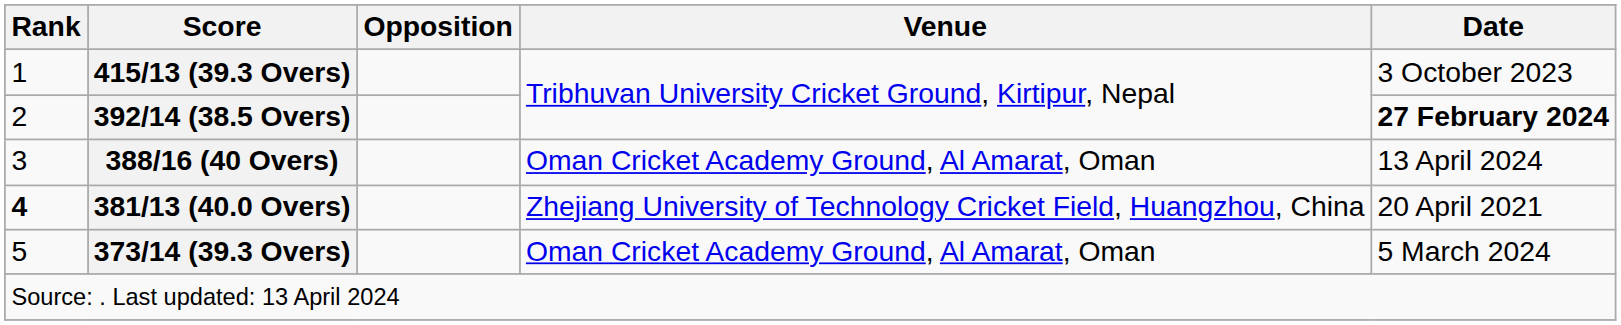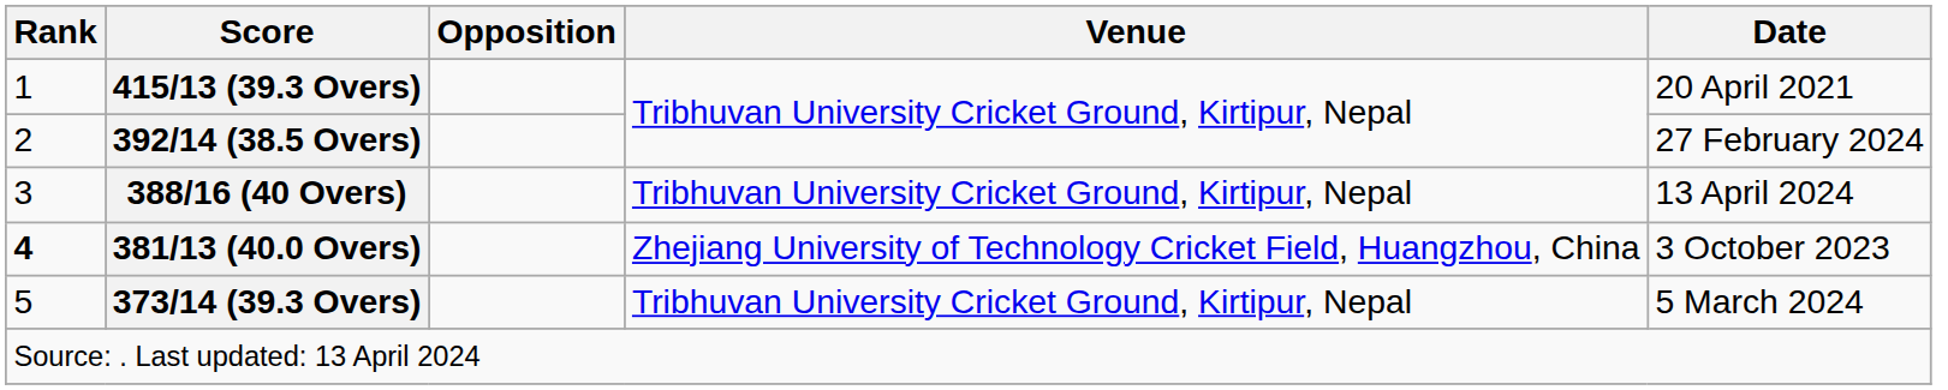 <table class="wikitable">
 <tr>
 <th>Rank</th>
 <th>Score</th>
 <th>Opposition</th>
 <th>Venue</th>
 <th>Date</th>
 </tr>
 <tr>
 <td>1</td>
 <th>415/13 (39.3 Overs)</th>
 <td></td>
 <td rowspan=2><a href='#'>Tribhuvan University Cricket Ground</a>, <a href='#'>Kirtipur</a>, Nepal</td>
-<td>3 October 2023</td>
+<td>20 April 2021</td>
 </tr>
 <tr>
 <td>2</td>
 <th>392/14 (38.5 Overs)</th>
 <td></td>
-<td><strong>27 February 2024</strong></td>
+<td>27 February 2024</td>
 </tr>
 <tr>
 <td>3</td>
 <th>388/16 (40 Overs)</th>
 <td></td>
-<td><a href='#'>Oman Cricket Academy Ground</a>, <a href='#'>Al Amarat</a>, Oman</td>
+<td><a href='#'>Tribhuvan University Cricket Ground</a>, <a href='#'>Kirtipur</a>, Nepal</td>
 <td>13 April 2024</td>
 </tr>
 <tr>
 <td><strong>4</strong></td>
 <th>381/13 (40.0 Overs)</th>
 <td></td>
 <td><a href='#'>Zhejiang University of Technology Cricket Field</a>, <a href='#'>Huangzhou</a>, China</td>
-<td>20 April 2021</td>
+<td>3 October 2023</td>
 </tr>
 <tr>
 <td>5</td>
 <th>373/14 (39.3 Overs)</th>
 <td></td>
-<td><a href='#'>Oman Cricket Academy Ground</a>, <a href='#'>Al Amarat</a>, Oman</td>
+<td><a href='#'>Tribhuvan University Cricket Ground</a>, <a href='#'>Kirtipur</a>, Nepal</td>
 <td>5 March 2024</td>
 </tr>
 <tr>
 <td colspan="5"><small>Source: . Last updated: 13 April 2024</small></td>
 </tr>
 </table>
